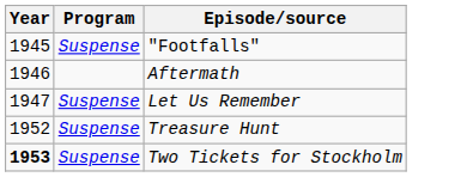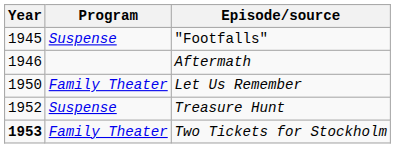 <table class="wikitable">
 <tr>
 <th>Year</th>
 <th>Program</th>
 <th>Episode/source</th>
 </tr>
 <tr>
 <td>1945</td>
 <td><em><a href='#'>Suspense</a></em></td>
 <td>"Footfalls"</td>
 </tr>
 <tr>
 <td>1946</td>
 <td></td>
 <td><em>Aftermath</em></td>
 </tr>
 <tr>
-<td>1947</td>
-<td><em><a href='#'>Suspense</a></em></td>
+<td>1950</td>
+<td><em><a href='#'>Family Theater</a></em></td>
 <td><em>Let Us Remember</em></td>
 </tr>
 <tr>
 <td>1952</td>
 <td><em><a href='#'>Suspense</a></em></td>
 <td><em>Treasure Hunt</em></td>
 </tr>
 <tr>
 <td><strong>1953</strong></td>
-<td><em><a href='#'>Suspense</a></em></td>
+<td><em><a href='#'>Family Theater</a></em></td>
 <td><em>Two Tickets for Stockholm</em></td>
 </tr>
 </table>
